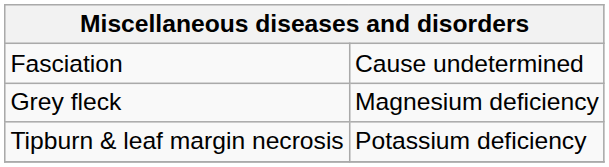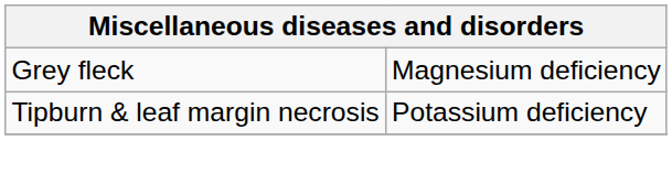 <table class="wikitable" style="clear">
 <tr>
 <th colspan=2><strong>Miscellaneous diseases and disorders</strong><br></th>
-</tr>
-<tr>
-<td>Fasciation</td>
-<td>Cause undetermined</td>
 </tr>
 <tr>
 <td>Grey fleck</td>
 <td>Magnesium deficiency</td>
 </tr>
 <tr>
 <td>Tipburn & leaf margin necrosis</td>
 <td>Potassium deficiency</td>
 </tr>
 <tr>
 </tr>
 </table>
